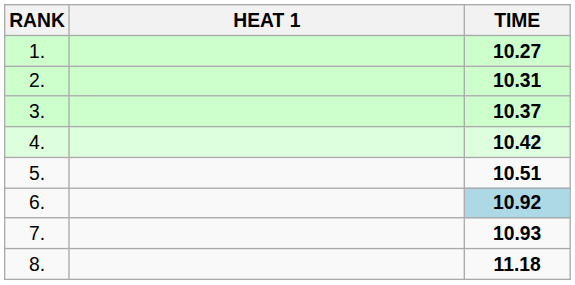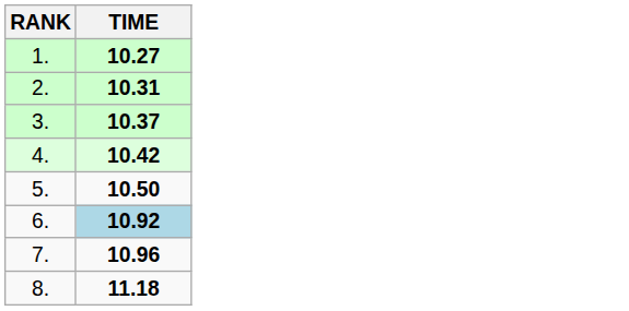 <table class="wikitable" style="border-collapse: collapse; font-size: 90%;">
 <tr>
 <th>RANK</th>
-<th style="width: 20em">HEAT 1</th>
 <th style="width: 5em">TIME</th>
 </tr>
 <tr style="background:#ccffcc;">
 <td align="center">1.</td>
-<td></td>
 <td align="center"><strong>10.27</strong></td>
 </tr>
 <tr style="background:#ccffcc;">
 <td align="center">2.</td>
-<td></td>
 <td align="center"><strong>10.31</strong></td>
 </tr>
 <tr style="background:#ccffcc;">
 <td align="center">3.</td>
-<td></td>
 <td align="center"><strong>10.37</strong></td>
 </tr>
 <tr style="background:#ddffdd;">
 <td align="center">4.</td>
-<td></td>
 <td align="center"><strong>10.42</strong></td>
 </tr>
 <tr>
 <td align="center">5.</td>
-<td></td>
-<td align="center"><strong>10.51</strong></td>
+<td align="center"><strong>10.50</strong></td>
 </tr>
 <tr>
 <td align="center">6.</td>
-<td></td>
 <td align="center" style="background: lightblue;"><strong>10.92</strong></td>
 </tr>
 <tr>
 <td align="center">7.</td>
-<td></td>
-<td align="center"><strong>10.93</strong></td>
+<td align="center"><strong>10.96</strong></td>
 </tr>
 <tr>
 <td align="center">8.</td>
-<td></td>
 <td align="center"><strong>11.18</strong></td>
 </tr>
 </table>
